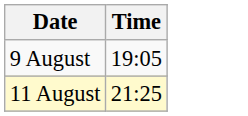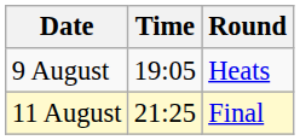 <table class="wikitable">
 <tr>
 <th>Date</th>
 <th>Time</th>
+<th>Round</th>
 </tr>
 <tr>
 <td>9 August</td>
 <td>19:05</td>
+<td><a href='#'>Heats</a></td>
 </tr>
 <tr style=background:lemonchiffon>
 <td>11 August</td>
 <td>21:25</td>
+<td><a href='#'>Final</a></td>
 </tr>
 </table>
